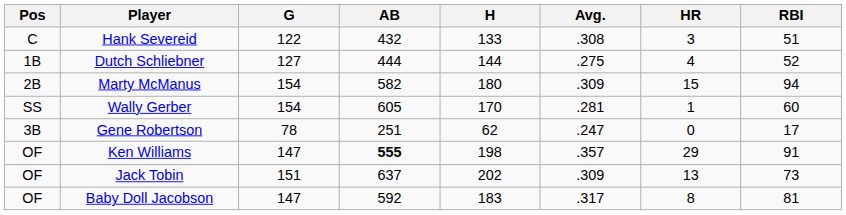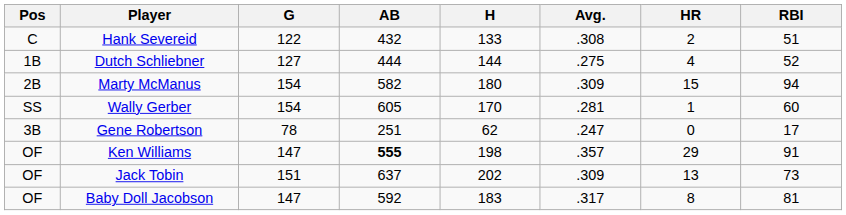 <table class="wikitable sortable">
 <tr>
 <th bgcolor="#DDDDFF" width="5%">Pos</th>
 <th bgcolor="#DDDDFF" width="16%">Player</th>
 <th bgcolor="#DDDDFF" width="9%">G</th>
 <th bgcolor="#DDDDFF" width="9%">AB</th>
 <th bgcolor="#DDDDFF" width="9%">H</th>
 <th bgcolor="#DDDDFF" width="9%">Avg.</th>
 <th bgcolor="#DDDDFF" width="9%">HR</th>
 <th bgcolor="#DDDDFF" width="9%">RBI</th>
 </tr>
 <tr align="center">
 <td>C</td>
 <td><a href='#'>Hank Severeid</a></td>
 <td>122</td>
 <td>432</td>
 <td>133</td>
 <td>.308</td>
-<td>3</td>
+<td>2</td>
 <td>51</td>
 </tr>
 <tr align="center">
 <td>1B</td>
 <td><a href='#'>Dutch Schliebner</a></td>
 <td>127</td>
 <td>444</td>
 <td>144</td>
 <td>.275</td>
 <td>4</td>
 <td>52</td>
 </tr>
 <tr align="center">
 <td>2B</td>
 <td><a href='#'>Marty McManus</a></td>
 <td>154</td>
 <td>582</td>
 <td>180</td>
 <td>.309</td>
 <td>15</td>
 <td>94</td>
 </tr>
 <tr align="center">
 <td>SS</td>
 <td><a href='#'>Wally Gerber</a></td>
 <td>154</td>
 <td>605</td>
 <td>170</td>
 <td>.281</td>
 <td>1</td>
 <td>60</td>
 </tr>
 <tr align="center">
 <td>3B</td>
 <td><a href='#'>Gene Robertson</a></td>
 <td>78</td>
 <td>251</td>
 <td>62</td>
 <td>.247</td>
 <td>0</td>
 <td>17</td>
 </tr>
 <tr align="center">
 <td>OF</td>
 <td><a href='#'>Ken Williams</a></td>
 <td>147</td>
 <td><strong>555</strong></td>
 <td>198</td>
 <td>.357</td>
 <td>29</td>
 <td>91</td>
 </tr>
 <tr align="center">
 <td>OF</td>
 <td><a href='#'>Jack Tobin</a></td>
 <td>151</td>
 <td>637</td>
 <td>202</td>
 <td>.309</td>
 <td>13</td>
 <td>73</td>
 </tr>
 <tr align="center">
 <td>OF</td>
 <td><a href='#'>Baby Doll Jacobson</a></td>
 <td>147</td>
 <td>592</td>
 <td>183</td>
 <td>.317</td>
 <td>8</td>
 <td>81</td>
 </tr>
 </table>
